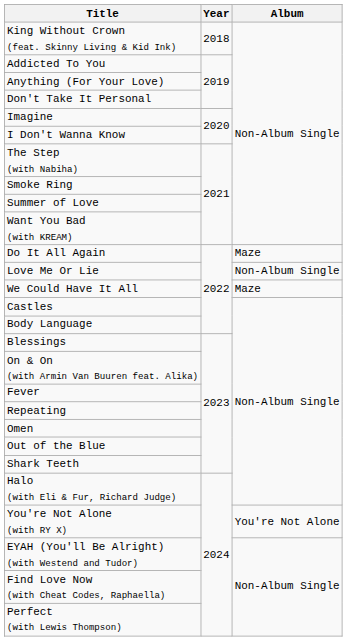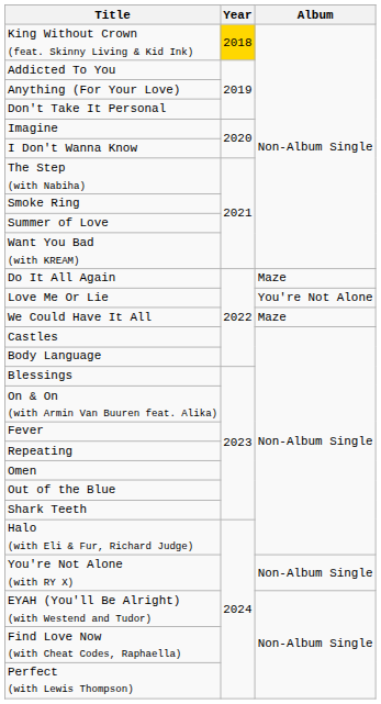 <table class="wikitable">
 <tr>
 <th>Title</th>
 <th>Year</th>
 <th>Album</th>
 </tr>
 <tr>
 <td>King Without Crown<br><sub>(feat. Skinny Living & Kid Ink)</sub></td>
-<td>2018</td>
+<td style="background: gold;">2018</td>
 <td rowspan="10">Non-Album Single</td>
 </tr>
 <tr>
 <td>Addicted To You</td>
 <td rowspan="3">2019</td>
 </tr>
 <tr>
 <td>Anything (For Your Love)</td>
 </tr>
 <tr>
 <td>Don't Take It Personal</td>
 </tr>
 <tr>
 <td>Imagine</td>
 <td rowspan="2">2020</td>
 </tr>
 <tr>
 <td>I Don't Wanna Know</td>
 </tr>
 <tr>
 <td>The Step<br><sub>(with Nabiha)</sub></td>
 <td rowspan="4">2021</td>
 </tr>
 <tr>
 <td>Smoke Ring</td>
 </tr>
 <tr>
 <td>Summer of Love</td>
 </tr>
 <tr>
 <td>Want You Bad<br><sub>(with KREAM)</sub></td>
 </tr>
 <tr>
 <td>Do It All Again</td>
 <td rowspan="5">2022</td>
 <td>Maze</td>
 </tr>
 <tr>
 <td>Love Me Or Lie</td>
-<td>Non-Album Single</td>
+<td>You're Not Alone</td>
 </tr>
 <tr>
 <td>We Could Have It All</td>
 <td>Maze</td>
 </tr>
 <tr>
 <td>Castles</td>
 <td rowspan="10">Non-Album Single</td>
 </tr>
 <tr>
 <td>Body Language</td>
 </tr>
 <tr>
 <td>Blessings</td>
 <td rowspan="7">2023</td>
 </tr>
 <tr>
 <td>On & On<br><sub>(with Armin Van Buuren feat. Alika)</sub></td>
 </tr>
 <tr>
 <td>Fever</td>
 </tr>
 <tr>
 <td>Repeating</td>
 </tr>
 <tr>
 <td>Omen</td>
 </tr>
 <tr>
 <td>Out of the Blue</td>
 </tr>
 <tr>
 <td>Shark Teeth</td>
 </tr>
 <tr>
 <td>Halo<br><sub>(with Eli & Fur, Richard Judge)</sub></td>
 <td rowspan="5">2024</td>
 </tr>
 <tr>
 <td>You're Not Alone<br><sub>(with RY X)</sub></td>
-<td>You're Not Alone</td>
+<td>Non-Album Single</td>
 </tr>
 <tr>
 <td>EYAH (You'll Be Alright)<br><sub>(with Westend and Tudor)</sub></td>
 <td rowspan="3">Non-Album Single</td>
 </tr>
 <tr>
 <td>Find Love Now<br><sub>(with Cheat Codes, Raphaella)</sub></td>
 </tr>
 <tr>
 <td>Perfect<br><sub>(with Lewis Thompson)</sub></td>
 </tr>
 </table>
